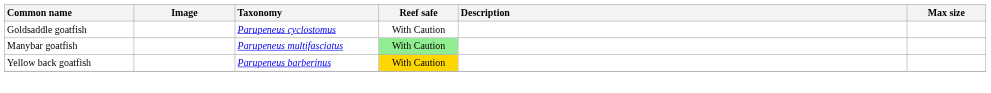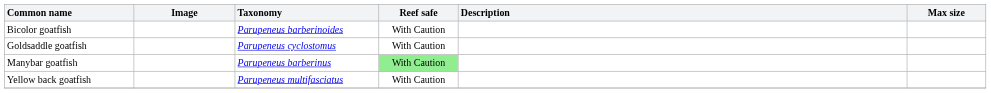 <table class="sortable collapsible" cellpadding="4" width="100%" border="1" style="border:1px solid #aaa; border-collapse:collapse">
 <tr>
 <th align="left" style="background:#F2F3F4" width="170px">Common name</th>
 <th style="background:#F2F3F4" width="130px" class="unsortable">Image</th>
 <th align="left" style="background:#F2F3F4" width="190px">Taxonomy</th>
 <th style="background:#F2F3F4" width="100px">Reef safe</th>
 <th align="left" style="background:#F2F3F4" width="610px" class="unsortable">Description</th>
 <th style="background:#F2F3F4" width="100px">Max size</th>
+</tr>
+<tr>
+<td>Bicolor goatfish</td>
+<td></td>
+<td><em><a href='#'>Parupeneus barberinoides</a></em></td>
+<td align="center">With Caution</td>
+<td></td>
+<td align="center"></td>
 </tr>
 <tr>
 <td>Goldsaddle goatfish</td>
 <td></td>
 <td><em><a href='#'>Parupeneus cyclostomus</a></em></td>
 <td align="center">With Caution</td>
 <td></td>
 <td align="center"></td>
 </tr>
 <tr>
 <td>Manybar goatfish</td>
 <td></td>
-<td><em><a href='#'>Parupeneus multifasciatus</a></em></td>
+<td><em><a href='#'>Parupeneus barberinus</a></em></td>
 <td align="center" style="background: lightgreen;">With Caution</td>
 <td></td>
 <td align="center"></td>
 </tr>
 <tr>
 <td>Yellow back goatfish</td>
 <td></td>
-<td><em><a href='#'>Parupeneus barberinus</a></em></td>
-<td align="center" style="background: gold;">With Caution</td>
+<td><em><a href='#'>Parupeneus multifasciatus</a></em></td>
+<td align="center">With Caution</td>
 <td></td>
 <td align="center"></td>
 </tr>
 <tr>
 </tr>
 </table>
